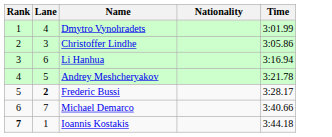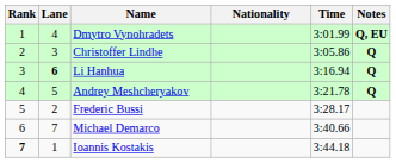 <table class="wikitable sortable" style="text-align:center">
 <tr>
 <th>Rank</th>
 <th>Lane</th>
 <th style="width:180px">Name</th>
 <th style="width:125px">Nationality</th>
 <th>Time</th>
+<th>Notes</th>
 </tr>
 <tr style="background:#cfc;">
 <td>1</td>
 <td>4</td>
 <td style="text-align:left;"><a href='#'>Dmytro Vynohradets</a></td>
 <td style="text-align:left;"></td>
 <td>3:01.99</td>
+<td><strong>Q, EU</strong></td>
 </tr>
 <tr style="background:#cfc;">
 <td>2</td>
 <td>3</td>
 <td style="text-align:left;"><a href='#'>Christoffer Lindhe</a></td>
 <td style="text-align:left;"></td>
 <td>3:05.86</td>
+<td><strong>Q</strong></td>
 </tr>
 <tr style="background:#cfc;">
 <td>3</td>
-<td>6</td>
+<td><strong>6</strong></td>
 <td style="text-align:left;"><a href='#'>Li Hanhua</a></td>
 <td style="text-align:left;"></td>
 <td>3:16.94</td>
+<td><strong>Q</strong></td>
 </tr>
 <tr style="background:#cfc;">
 <td>4</td>
 <td>5</td>
 <td style="text-align:left;"><a href='#'>Andrey Meshcheryakov</a></td>
 <td style="text-align:left;"></td>
 <td>3:21.78</td>
+<td><strong>Q</strong></td>
 </tr>
 <tr>
 <td>5</td>
-<td><strong>2</strong></td>
+<td>2</td>
 <td style="text-align:left;"><a href='#'>Frederic Bussi</a></td>
 <td style="text-align:left;"></td>
 <td>3:28.17</td>
+<td></td>
 </tr>
 <tr>
 <td>6</td>
 <td>7</td>
 <td style="text-align:left;"><a href='#'>Michael Demarco</a></td>
 <td style="text-align:left;"></td>
 <td>3:40.66</td>
+<td></td>
 </tr>
 <tr>
 <td><strong>7</strong></td>
 <td>1</td>
 <td style="text-align:left;"><a href='#'>Ioannis Kostakis</a></td>
 <td style="text-align:left;"></td>
 <td>3:44.18</td>
+<td></td>
 </tr>
 </table>
